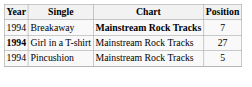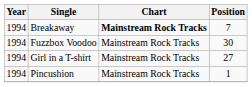 <table class=wikitable>
 <tr>
 <th align=left>Year</th>
 <th align=left>Single</th>
 <th align=left>Chart</th>
 <th align= center>Position</th>
 </tr>
 <tr>
 <td align=left>1994</td>
 <td align=left>Breakaway</td>
 <td align=left><strong>Mainstream Rock Tracks</strong></td>
 <td align= center>7</td>
 </tr>
 <tr>
-<td align=left><strong>1994</strong></td>
+<td align=left>1994</td>
+<td align=left>Fuzzbox Voodoo</td>
+<td align=left>Mainstream Rock Tracks</td>
+<td align= center>30</td>
+</tr>
+<tr>
+<td align=left>1994</td>
 <td align=left>Girl in a T-shirt</td>
 <td align=left>Mainstream Rock Tracks</td>
 <td align= center>27</td>
 </tr>
 <tr>
 <td align=left>1994</td>
 <td align=left>Pincushion</td>
 <td align=left>Mainstream Rock Tracks</td>
-<td align= center>5</td>
+<td align= center>1</td>
 </tr>
 <tr>
 </tr>
 </table>
